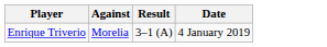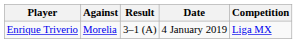 <table class="wikitable">
 <tr>
 <th>Player</th>
 <th>Against</th>
 <th>Result</th>
 <th>Date</th>
+<th>Competition</th>
 </tr>
 <tr>
 <td> <a href='#'>Enrique Triverio</a></td>
 <td><a href='#'>Morelia</a></td>
 <td>3–1 (A)</td>
 <td>4 January 2019</td>
+<td><a href='#'>Liga MX</a></td>
 </tr>
 </table>
